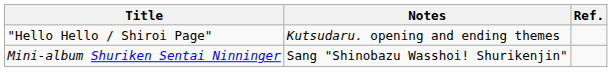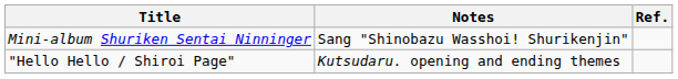 <table class="wikitable">
 <tr>
 <th>Title</th>
 <th>Notes</th>
 <th>Ref.</th>
 </tr>
 <tr>
+<td><em>Mini-album <a href='#'>Shuriken Sentai Ninninger</a></em></td>
+<td>Sang "Shinobazu Wasshoi! Shurikenjin"</td>
+<td></td>
+</tr>
+<tr>
 <td>"Hello Hello / Shiroi Page"</td>
 <td><em>Kutsudaru.</em> opening and ending themes</td>
 <td></td>
 </tr>
-<tr>
-<td><em>Mini-album <a href='#'>Shuriken Sentai Ninninger</a></em></td>
-<td>Sang "Shinobazu Wasshoi! Shurikenjin"</td>
-<td></td>
-</tr>
 </table>
